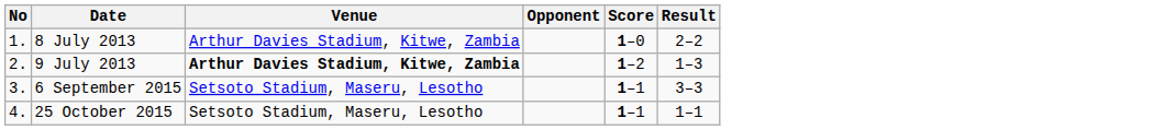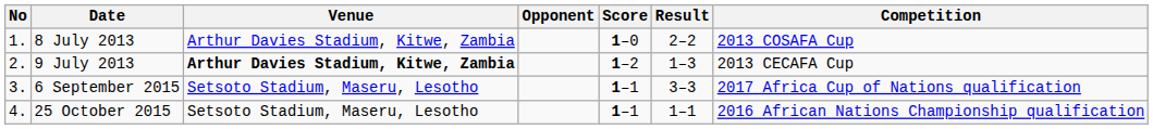 <table class="wikitable" style="font-size:85%;">
 <tr>
 <th>No</th>
 <th>Date</th>
 <th>Venue</th>
 <th>Opponent</th>
 <th>Score</th>
 <th>Result</th>
+<th>Competition</th>
 </tr>
 <tr>
 <td>1.</td>
 <td>8 July 2013</td>
 <td><a href='#'>Arthur Davies Stadium</a>, <a href='#'>Kitwe</a>, <a href='#'>Zambia</a></td>
 <td></td>
 <td align=center><strong>1</strong>–0</td>
 <td align=center>2–2</td>
+<td><a href='#'>2013 COSAFA Cup</a></td>
 </tr>
 <tr>
 <td>2.</td>
 <td>9 July 2013</td>
 <td><strong>Arthur Davies Stadium, Kitwe, Zambia</strong></td>
 <td></td>
 <td align=center><strong>1</strong>–2</td>
 <td align=center>1–3</td>
+<td>2013 CECAFA Cup</td>
 </tr>
 <tr>
 <td>3.</td>
 <td>6 September 2015</td>
 <td><a href='#'>Setsoto Stadium</a>, <a href='#'>Maseru</a>, <a href='#'>Lesotho</a></td>
 <td></td>
 <td align=center><strong>1</strong>–1</td>
 <td align=center>3–3</td>
+<td><a href='#'>2017 Africa Cup of Nations qualification</a></td>
 </tr>
 <tr>
 <td>4.</td>
 <td>25 October 2015</td>
 <td>Setsoto Stadium, Maseru, Lesotho</td>
 <td></td>
 <td align=center><strong>1</strong>–1</td>
 <td align=center>1–1</td>
+<td><a href='#'>2016 African Nations Championship qualification</a></td>
 </tr>
 </table>
